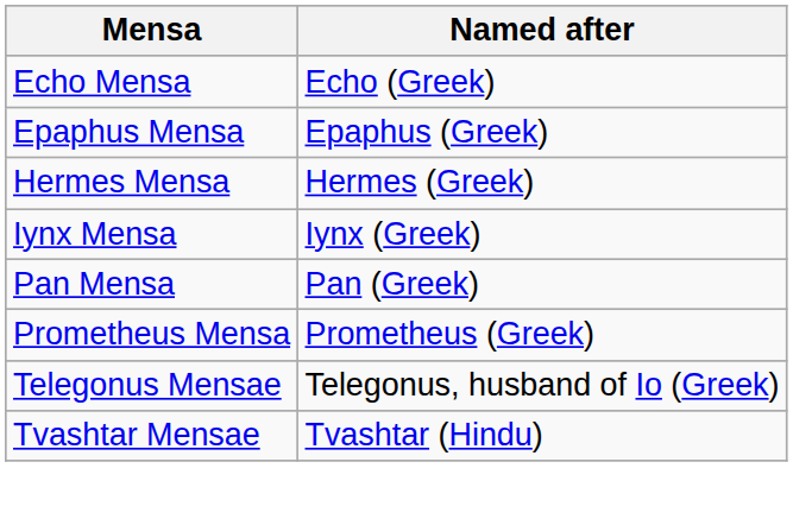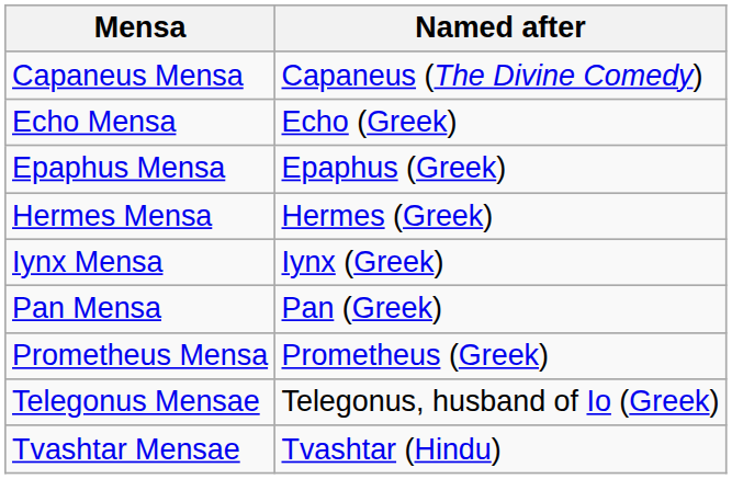 <table class="wikitable">
 <tr>
 <th>Mensa</th>
 <th>Named after</th>
+</tr>
+<tr>
+<td><a href='#'>Capaneus Mensa</a></td>
+<td><a href='#'>Capaneus</a> (<em><a href='#'>The Divine Comedy</a></em>)</td>
 </tr>
 <tr>
 <td><a href='#'>Echo Mensa</a></td>
 <td><a href='#'>Echo</a> (<a href='#'>Greek</a>)</td>
 </tr>
 <tr>
 <td><a href='#'>Epaphus Mensa</a></td>
 <td><a href='#'>Epaphus</a> (<a href='#'>Greek</a>)</td>
 </tr>
 <tr>
 <td><a href='#'>Hermes Mensa</a></td>
 <td><a href='#'>Hermes</a> (<a href='#'>Greek</a>)</td>
 </tr>
 <tr>
 <td><a href='#'>Iynx Mensa</a></td>
 <td><a href='#'>Iynx</a> (<a href='#'>Greek</a>)</td>
 </tr>
 <tr>
 <td><a href='#'>Pan Mensa</a></td>
 <td><a href='#'>Pan</a> (<a href='#'>Greek</a>)</td>
 </tr>
 <tr>
 <td><a href='#'>Prometheus Mensa</a></td>
 <td><a href='#'>Prometheus</a> (<a href='#'>Greek</a>)</td>
 </tr>
 <tr>
 <td><a href='#'>Telegonus Mensae</a></td>
 <td>Telegonus, husband of <a href='#'>Io</a> (<a href='#'>Greek</a>)</td>
 </tr>
 <tr>
 <td><a href='#'>Tvashtar Mensae</a></td>
 <td><a href='#'>Tvashtar</a> (<a href='#'>Hindu</a>)</td>
 </tr>
 </table>
